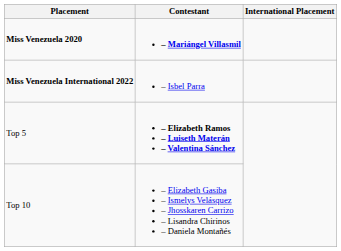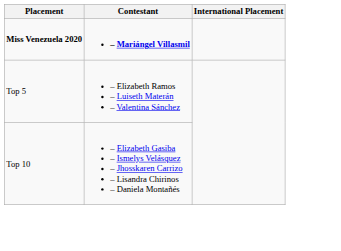 <table class="wikitable sortable" style="font-size: 90%;">
 <tr>
 <th>Placement</th>
 <th>Contestant</th>
 <th>International Placement</th>
 </tr>
 <tr>
 <td><strong>Miss Venezuela 2020</strong></td>
 <td><br><ul><li><strong> – <a href='#'>Mariángel Villasmil</a></strong></li></ul></td>
 <td></td>
 </tr>
 <tr>
-<td><strong>Miss Venezuela International 2022</strong></td>
-<td><br><ul><li><strong></strong> – <a href='#'>Isbel Parra</a></li></ul></td>
-<td></td>
-</tr>
-<tr>
 <td>Top 5</td>
-<td><strong><br><ul><li> – Elizabeth Ramos</li><li> – <a href='#'>Luiseth Materán</a></li><li> – <a href='#'>Valentina Sánchez</a></li></ul></strong></td>
+<td><br><ul><li> – Elizabeth Ramos</li><li> – <a href='#'>Luiseth Materán</a></li><li> – <a href='#'>Valentina Sánchez</a></li></ul></td>
 </tr>
 <tr>
 <td>Top 10</td>
 <td><br><ul><li> – <a href='#'>Elizabeth Gasiba</a></li><li> – <a href='#'>Ismelys Velásquez</a></li><li> – <a href='#'>Jhosskaren Carrizo</a></li><li> – Lisandra Chirinos</li><li> – Daniela Montañés</li></ul></td>
 </tr>
 </table>
